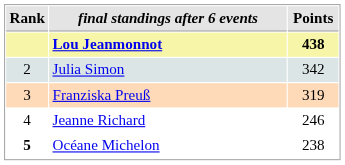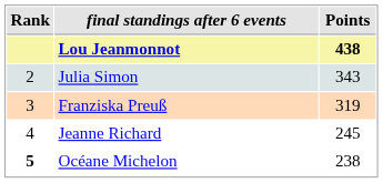 <table cellspacing="1" cellpadding="3" style="border:1px solid #AAAAAA;font-size:86%">
 <tr style="background-color: #E4E4E4;">
 <th style="border-bottom:1px solid #AAAAAA; width: 10px;">Rank</th>
 <th style="border-bottom:1px solid #AAAAAA; width: 210px;"><em>final standings after 6 events</em></th>
 <th style="border-bottom:1px solid #AAAAAA; width: 40px;">Points</th>
 </tr>
 <tr style="background:#f7f6a8;">
 <td align=center></td>
 <td> <strong><a href='#'>Lou Jeanmonnot</a></strong></td>
 <td align=center><strong>438</strong></td>
 </tr>
 <tr style="background:#dce5e5;">
 <td align=center>2</td>
 <td> <a href='#'>Julia Simon</a></td>
-<td align=center>342</td>
+<td align=center>343</td>
 </tr>
 <tr style="background:#ffdab9;">
 <td align=center>3</td>
 <td> <a href='#'>Franziska Preuß</a></td>
 <td align=center>319</td>
 </tr>
 <tr>
 <td align=center>4</td>
 <td> <a href='#'>Jeanne Richard</a></td>
-<td align=center>246</td>
+<td align=center>245</td>
 </tr>
 <tr>
 <td align=center><strong>5</strong></td>
 <td> <a href='#'>Océane Michelon</a></td>
 <td align=center>238</td>
 </tr>
 </table>
